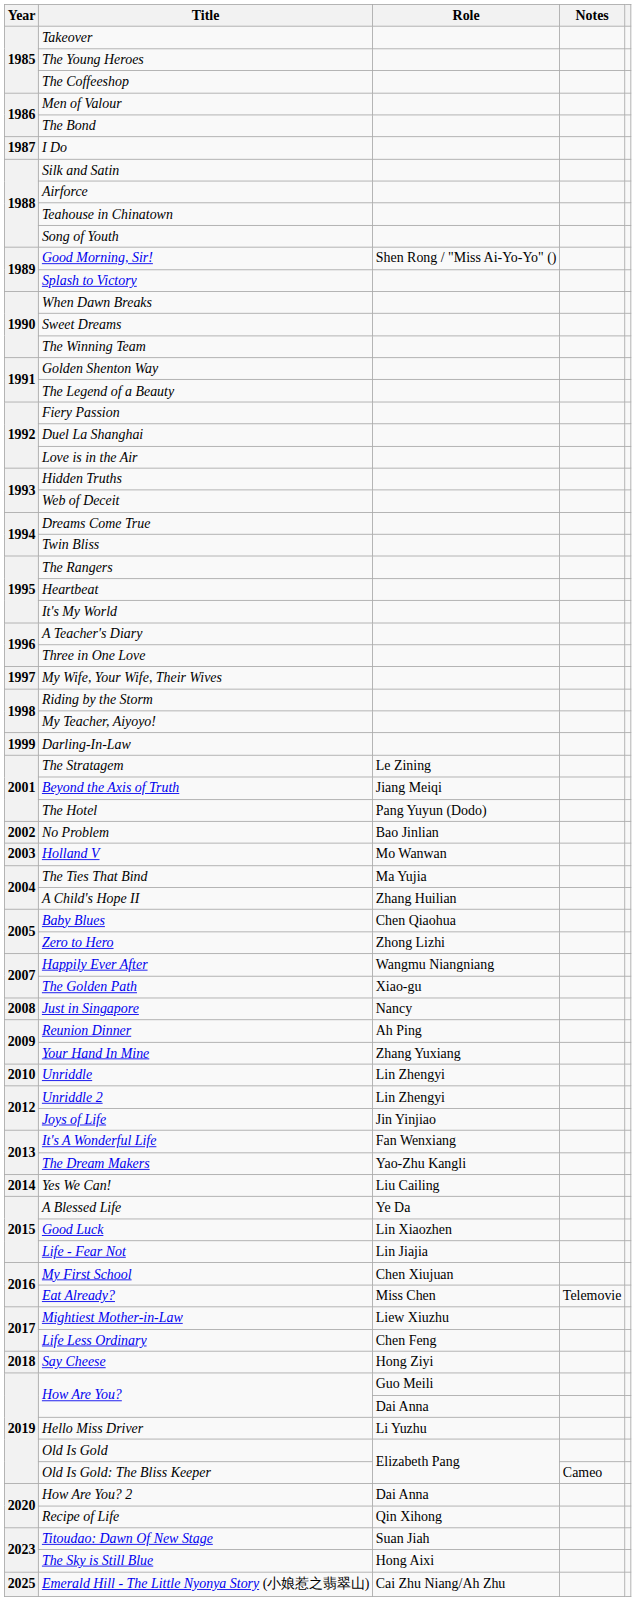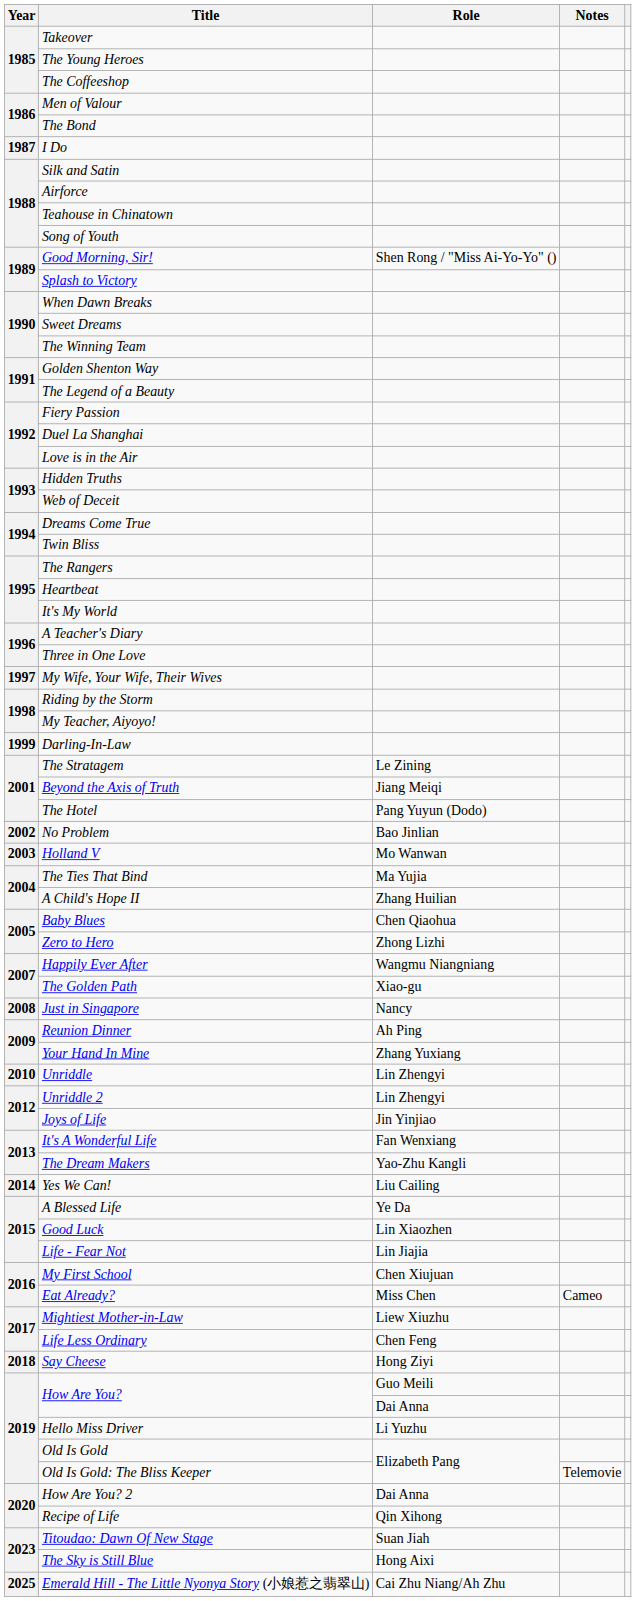 <table class="wikitable sortable plainrowheaders">
 <tr>
 <th scope="col">Year</th>
 <th scope="col">Title</th>
 <th scope="col">Role</th>
 <th scope="col" class="unsortable">Notes</th>
 <th scope="col" class="unsortable"></th>
 </tr>
 <tr>
 <th scope="row" rowspan="3">1985</th>
 <td><em>Takeover</em></td>
 <td></td>
 <td></td>
 <td></td>
 </tr>
 <tr>
 <td><em>The Young Heroes</em></td>
 <td></td>
 <td></td>
 <td></td>
 </tr>
 <tr>
 <td><em>The Coffeeshop</em></td>
 <td></td>
 <td></td>
 <td></td>
 </tr>
 <tr>
 <th scope="row" rowspan="2">1986</th>
 <td><em>Men of Valour</em></td>
 <td></td>
 <td></td>
 <td></td>
 </tr>
 <tr>
 <td><em>The Bond</em></td>
 <td></td>
 <td></td>
 <td></td>
 </tr>
 <tr>
 <th scope="row">1987</th>
 <td><em>I Do</em></td>
 <td></td>
 <td></td>
 <td></td>
 </tr>
 <tr>
 <th scope="row" rowspan="4">1988</th>
 <td><em>Silk and Satin</em></td>
 <td></td>
 <td></td>
 <td></td>
 </tr>
 <tr>
 <td><em>Airforce</em></td>
 <td></td>
 <td></td>
 <td></td>
 </tr>
 <tr>
 <td><em>Teahouse in Chinatown</em></td>
 <td></td>
 <td></td>
 <td></td>
 </tr>
 <tr>
 <td><em>Song of Youth</em></td>
 <td></td>
 <td></td>
 <td></td>
 </tr>
 <tr>
 <th scope="row" rowspan="2">1989</th>
 <td><em><a href='#'>Good Morning, Sir!</a></em></td>
 <td>Shen Rong / "Miss Ai-Yo-Yo" ()</td>
 <td></td>
 <td></td>
 </tr>
 <tr>
 <td><em><a href='#'>Splash to Victory</a></em></td>
 <td></td>
 <td></td>
 <td></td>
 </tr>
 <tr>
 <th scope="row" rowspan="3">1990</th>
 <td><em>When Dawn Breaks</em></td>
 <td></td>
 <td></td>
 <td></td>
 </tr>
 <tr>
 <td><em>Sweet Dreams</em></td>
 <td></td>
 <td></td>
 <td></td>
 </tr>
 <tr>
 <td><em>The Winning Team</em></td>
 <td></td>
 <td></td>
 <td></td>
 </tr>
 <tr>
 <th scope="row" rowspan="2">1991</th>
 <td><em>Golden Shenton Way</em></td>
 <td></td>
 <td></td>
 <td></td>
 </tr>
 <tr>
 <td><em>The Legend of a Beauty</em></td>
 <td></td>
 <td></td>
 <td></td>
 </tr>
 <tr>
 <th scope="row" rowspan="3">1992</th>
 <td><em>Fiery Passion</em></td>
 <td></td>
 <td></td>
 <td></td>
 </tr>
 <tr>
 <td><em>Duel La Shanghai</em></td>
 <td></td>
 <td></td>
 <td></td>
 </tr>
 <tr>
 <td><em>Love is in the Air</em></td>
 <td></td>
 <td></td>
 <td></td>
 </tr>
 <tr>
 <th scope="row" rowspan="2">1993</th>
 <td><em>Hidden Truths</em></td>
 <td></td>
 <td></td>
 <td></td>
 </tr>
 <tr>
 <td><em>Web of Deceit</em></td>
 <td></td>
 <td></td>
 <td></td>
 </tr>
 <tr>
 <th scope="row" rowspan="2">1994</th>
 <td><em>Dreams Come True</em></td>
 <td></td>
 <td></td>
 <td></td>
 </tr>
 <tr>
 <td><em>Twin Bliss</em></td>
 <td></td>
 <td></td>
 <td></td>
 </tr>
 <tr>
 <th scope="row" rowspan="3">1995</th>
 <td><em>The Rangers</em></td>
 <td></td>
 <td></td>
 <td></td>
 </tr>
 <tr>
 <td><em>Heartbeat</em></td>
 <td></td>
 <td></td>
 <td></td>
 </tr>
 <tr>
 <td><em>It's My World</em></td>
 <td></td>
 <td></td>
 <td></td>
 </tr>
 <tr>
 <th scope="row" rowspan="2">1996</th>
 <td><em>A Teacher's Diary</em></td>
 <td></td>
 <td></td>
 <td></td>
 </tr>
 <tr>
 <td><em>Three in One Love</em></td>
 <td></td>
 <td></td>
 <td></td>
 </tr>
 <tr>
 <th scope="row">1997</th>
 <td><em>My Wife, Your Wife, Their Wives</em></td>
 <td></td>
 <td></td>
 <td></td>
 </tr>
 <tr>
 <th scope="row" rowspan="2">1998</th>
 <td><em>Riding by the Storm</em></td>
 <td></td>
 <td></td>
 <td></td>
 </tr>
 <tr>
 <td><em>My Teacher, Aiyoyo!</em></td>
 <td></td>
 <td></td>
 <td></td>
 </tr>
 <tr>
 <th scope="row">1999</th>
 <td><em>Darling-In-Law</em></td>
 <td></td>
 <td></td>
 <td></td>
 </tr>
 <tr>
 <th scope="row" rowspan="3">2001</th>
 <td><em>The Stratagem</em></td>
 <td>Le Zining</td>
 <td></td>
 <td></td>
 </tr>
 <tr>
 <td><em><a href='#'>Beyond the Axis of Truth</a></em></td>
 <td>Jiang Meiqi</td>
 <td></td>
 <td></td>
 </tr>
 <tr>
 <td><em>The Hotel</em></td>
 <td>Pang Yuyun (Dodo)</td>
 <td></td>
 <td></td>
 </tr>
 <tr>
 <th scope="row">2002</th>
 <td><em>No Problem</em></td>
 <td>Bao Jinlian</td>
 <td></td>
 <td></td>
 </tr>
 <tr>
 <th scope="row">2003</th>
 <td><a href='#'><em>Holland V</em></a></td>
 <td>Mo Wanwan</td>
 <td></td>
 <td></td>
 </tr>
 <tr>
 <th scope="row" rowspan="2">2004</th>
 <td><em>The Ties That Bind</em></td>
 <td>Ma Yujia</td>
 <td></td>
 <td></td>
 </tr>
 <tr>
 <td><em>A Child's Hope II</em></td>
 <td>Zhang Huilian</td>
 <td></td>
 <td></td>
 </tr>
 <tr>
 <th scope="row" rowspan="2">2005</th>
 <td><a href='#'><em>Baby Blues</em></a></td>
 <td>Chen Qiaohua</td>
 <td></td>
 <td></td>
 </tr>
 <tr>
 <td><em><a href='#'>Zero to Hero</a></em></td>
 <td>Zhong Lizhi</td>
 <td></td>
 <td></td>
 </tr>
 <tr>
 <th scope="row" rowspan="2">2007</th>
 <td><em><a href='#'>Happily Ever After</a></em></td>
 <td>Wangmu Niangniang</td>
 <td></td>
 <td></td>
 </tr>
 <tr>
 <td><em><a href='#'>The Golden Path</a></em></td>
 <td>Xiao-gu</td>
 <td></td>
 <td></td>
 </tr>
 <tr>
 <th scope="row" rowspan="1">2008</th>
 <td><em><a href='#'>Just in Singapore</a></em></td>
 <td>Nancy</td>
 <td></td>
 <td></td>
 </tr>
 <tr>
 <th scope="row" rowspan="2">2009</th>
 <td><em><a href='#'>Reunion Dinner</a></em></td>
 <td>Ah Ping</td>
 <td></td>
 <td></td>
 </tr>
 <tr>
 <td><em><a href='#'>Your Hand In Mine</a></em></td>
 <td>Zhang Yuxiang</td>
 <td></td>
 <td></td>
 </tr>
 <tr>
 <th scope="row" rowspan="1">2010</th>
 <td><em><a href='#'>Unriddle</a></em></td>
 <td>Lin Zhengyi</td>
 <td></td>
 <td></td>
 </tr>
 <tr>
 <th scope="row" rowspan="2">2012</th>
 <td><em><a href='#'>Unriddle 2</a></em></td>
 <td>Lin Zhengyi</td>
 <td></td>
 <td></td>
 </tr>
 <tr>
 <td><em><a href='#'>Joys of Life</a></em></td>
 <td>Jin Yinjiao</td>
 <td></td>
 <td></td>
 </tr>
 <tr>
 <th scope="row" rowspan="2">2013</th>
 <td><em><a href='#'>It's A Wonderful Life</a></em></td>
 <td>Fan Wenxiang</td>
 <td></td>
 <td></td>
 </tr>
 <tr>
 <td><em><a href='#'>The Dream Makers</a></em></td>
 <td>Yao-Zhu Kangli</td>
 <td></td>
 <td></td>
 </tr>
 <tr>
 <th scope="row" rowspan="1">2014</th>
 <td><em>Yes We Can!</em></td>
 <td>Liu Cailing</td>
 <td></td>
 <td></td>
 </tr>
 <tr>
 <th scope="row" rowspan="3">2015</th>
 <td><em>A Blessed Life</em></td>
 <td>Ye Da</td>
 <td></td>
 <td></td>
 </tr>
 <tr>
 <td><em><a href='#'>Good Luck</a></em></td>
 <td>Lin Xiaozhen</td>
 <td></td>
 <td></td>
 </tr>
 <tr>
 <td><em><a href='#'>Life - Fear Not</a></em></td>
 <td>Lin Jiajia</td>
 <td></td>
 <td></td>
 </tr>
 <tr>
 <th scope="row" rowspan="2">2016</th>
 <td><em><a href='#'>My First School</a></em></td>
 <td>Chen Xiujuan</td>
 <td></td>
 <td></td>
 </tr>
 <tr>
 <td><em><a href='#'>Eat Already?</a></em></td>
 <td>Miss Chen</td>
-<td>Telemovie</td>
+<td>Cameo</td>
 <td></td>
 </tr>
 <tr>
 <th scope="row" rowspan="2">2017</th>
 <td><em><a href='#'>Mightiest Mother-in-Law</a></em></td>
 <td>Liew Xiuzhu</td>
 <td></td>
 <td></td>
 </tr>
 <tr>
 <td><em><a href='#'>Life Less Ordinary</a></em></td>
 <td>Chen Feng</td>
 <td></td>
 <td></td>
 </tr>
 <tr>
 <th scope="row" rowspan="1">2018</th>
 <td><em><a href='#'>Say Cheese</a></em></td>
 <td>Hong Ziyi</td>
 <td></td>
 <td></td>
 </tr>
 <tr>
 <th scope="row" rowspan="5">2019</th>
 <td rowspan="2"><em><a href='#'>How Are You?</a></em></td>
 <td>Guo Meili</td>
 <td></td>
 <td></td>
 </tr>
 <tr>
 <td>Dai Anna</td>
 <td></td>
 <td></td>
 </tr>
 <tr>
 <td><em>Hello Miss Driver</em></td>
 <td>Li Yuzhu</td>
 <td></td>
 <td></td>
 </tr>
 <tr>
 <td><em>Old Is Gold</em></td>
 <td rowspan="2">Elizabeth Pang</td>
 <td></td>
 <td></td>
 </tr>
 <tr>
 <td><em>Old Is Gold: The Bliss Keeper </em></td>
-<td>Cameo</td>
+<td>Telemovie</td>
 <td></td>
 </tr>
 <tr>
 <th scope="row" rowspan="2">2020</th>
 <td><em>How Are You? 2</em></td>
 <td>Dai Anna</td>
 <td></td>
 <td></td>
 </tr>
 <tr>
 <td><em>Recipe of Life</em></td>
 <td>Qin Xihong</td>
 <td></td>
 <td></td>
 </tr>
 <tr>
 <th scope="row" rowspan="2">2023</th>
 <td><em><a href='#'>Titoudao: Dawn Of New Stage</a></em></td>
 <td>Suan Jiah</td>
 <td></td>
 <td></td>
 </tr>
 <tr>
 <td><em><a href='#'>The Sky is Still Blue</a></em></td>
 <td>Hong Aixi</td>
 <td></td>
 <td></td>
 </tr>
 <tr>
 <th scope="row" rowspan="1">2025</th>
 <td><em><a href='#'>Emerald Hill - The Little Nyonya Story</a></em>  (小娘惹之翡翠山)</td>
 <td>Cai Zhu Niang/Ah Zhu</td>
 <td></td>
 <td></td>
 </tr>
 </table>
